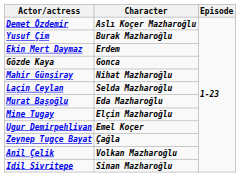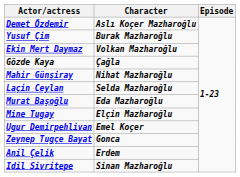 <table class="wikitable">
 <tr>
 <th>Actor/actress</th>
 <th>Character</th>
 <th>Episode</th>
 </tr>
 <tr>
 <td><strong><em><a href='#'>Demet Özdemir</a></em></strong></td>
 <td><strong><em>Aslı Koçer Mazharoğlu</em></strong></td>
 <td rowspan="12"><strong><em>1-23</em></strong></td>
 </tr>
 <tr>
 <td><strong><em><a href='#'>Yusuf Çim</a></em></strong></td>
 <td><strong><em>Burak Mazharoğlu</em></strong></td>
 </tr>
 <tr>
 <td><strong><em><a href='#'>Ekin Mert Daymaz</a></em></strong></td>
-<td><strong><em>Erdem</em></strong></td>
+<td><strong><em>Volkan Mazharoğlu</em></strong></td>
 </tr>
 <tr>
 <td><strong><em>Gözde Kaya</em></strong></td>
-<td><strong><em>Gonca</em></strong></td>
+<td><strong><em>Çağla</em></strong></td>
 </tr>
 <tr>
 <td><strong><em><a href='#'>Mahir Günşiray</a></em></strong></td>
 <td><strong><em>Nihat Mazharoğlu</em></strong></td>
 </tr>
 <tr>
 <td><strong><em><a href='#'>Laçin Ceylan</a></em></strong></td>
 <td><strong><em>Selda Mazharoğlu</em></strong></td>
 </tr>
 <tr>
 <td><strong><em><a href='#'>Murat Başoğlu</a></em></strong></td>
 <td><strong><em>Eda Mazharoğlu</em></strong></td>
 </tr>
 <tr>
 <td><strong><em><a href='#'>Mine Tugay</a></em></strong></td>
 <td><strong><em>Elçin Mazharoğlu</em></strong></td>
 </tr>
 <tr>
 <td><strong><em><a href='#'>Ugur Demirpehlivan</a></em></strong></td>
 <td><strong><em>Emel Koçer</em></strong></td>
 </tr>
 <tr>
 <td><strong><em><a href='#'>Zeynep Tugçe Bayat</a></em></strong></td>
-<td><strong><em>Çağla</em></strong></td>
+<td><strong><em>Gonca</em></strong></td>
 </tr>
 <tr>
 <td><strong><em><a href='#'>Anil Çelik</a></em></strong></td>
-<td><strong><em>Volkan Mazharoğlu</em></strong></td>
+<td><strong><em>Erdem</em></strong></td>
 </tr>
 <tr>
 <td><strong><em><a href='#'>Idil Sivritepe</a></em></strong></td>
 <td><strong><em>Sinan Mazharoğlu</em></strong></td>
 </tr>
 </table>
